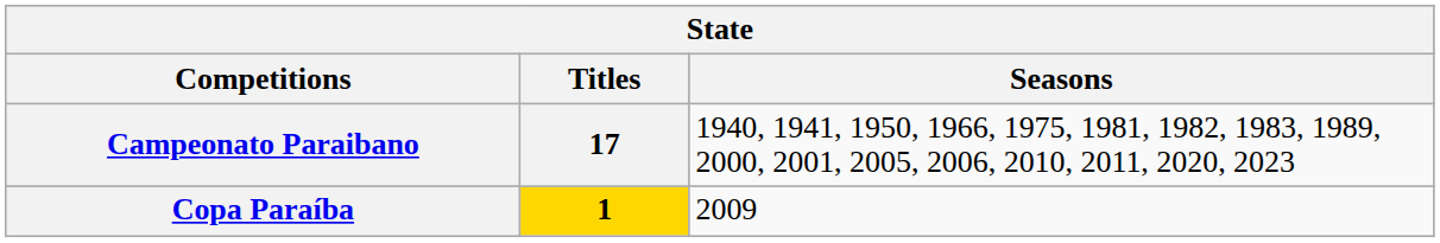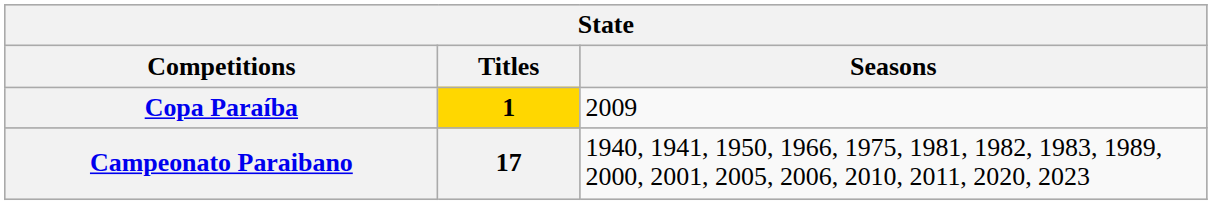 <table class="wikitable">
 <tr>
 <th colspan="3">State</th>
 </tr>
 <tr>
 <th style="width:260px">Competitions</th>
 <th style="width:80px">Titles</th>
 <th style="width:380px">Seasons</th>
 </tr>
 <tr>
+<th style="text-align:center"><a href='#'>Copa Paraíba</a></th>
+<td bgcolor="gold" style="text-align:center"><strong>1</strong></td>
+<td align="left">2009</td>
+</tr>
+<tr>
 <th style="text-align:center"><a href='#'>Campeonato Paraibano</a></th>
 <th style="text-align:center"><strong>17</strong></th>
 <td align="left">1940, 1941, 1950, 1966, 1975, 1981, 1982, 1983, 1989, 2000, 2001, 2005, 2006, 2010, 2011, 2020, 2023</td>
 </tr>
-<tr>
-<th style="text-align:center"><a href='#'>Copa Paraíba</a></th>
-<td bgcolor="gold" style="text-align:center"><strong>1</strong></td>
-<td align="left">2009</td>
-</tr>
 </table>
